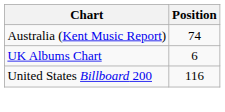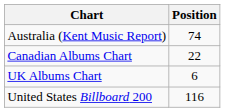 <table class="wikitable sortable" style="text-align:center;">
 <tr>
 <th>Chart</th>
 <th>Position</th>
 </tr>
 <tr>
 <td>Australia (<a href='#'>Kent Music Report</a>)</td>
 <td>74</td>
 </tr>
 <tr>
+<td align="left"><a href='#'>Canadian Albums Chart</a></td>
+<td>22</td>
+</tr>
+<tr>
 <td align="left"><a href='#'>UK Albums Chart</a></td>
 <td>6</td>
 </tr>
 <tr>
 <td align="left">United States <a href='#'><em>Billboard</em> 200</a></td>
 <td>116</td>
 </tr>
 </table>
